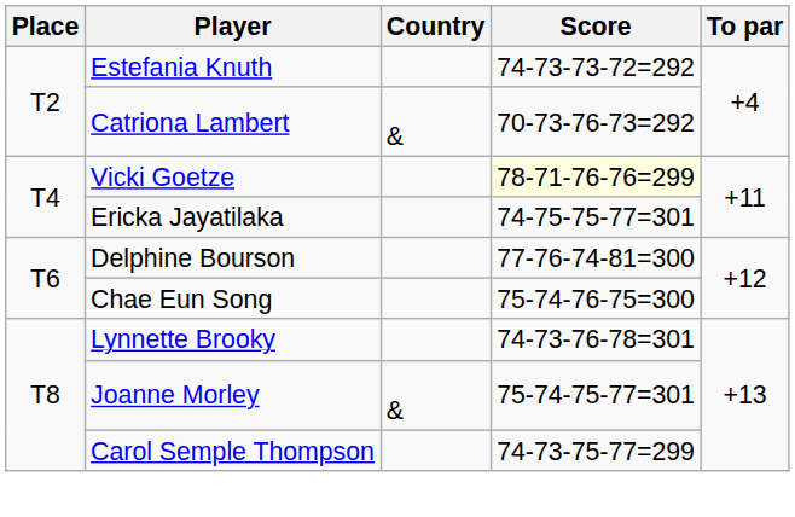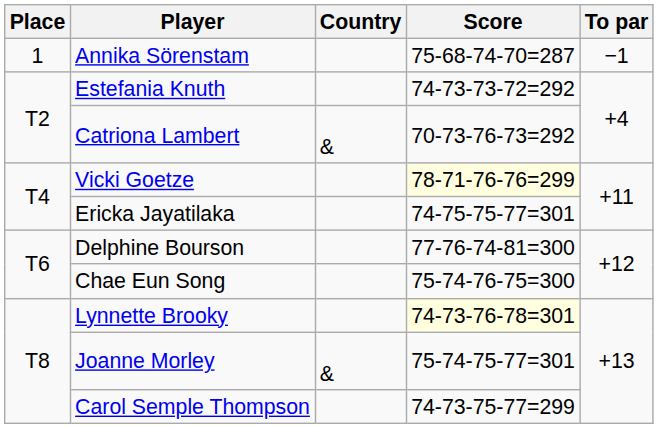 <table class="wikitable" style="font-size:95%;">
 <tr>
 <th>Place</th>
 <th>Player</th>
 <th>Country</th>
 <th>Score</th>
 <th>To par</th>
+</tr>
+<tr>
+<td align=center>1</td>
+<td><a href='#'>Annika Sörenstam</a></td>
+<td></td>
+<td>75-68-74-70=287</td>
+<td align=center>−1</td>
 </tr>
 <tr>
 <td rowspan=2 align=center>T2</td>
 <td><a href='#'>Estefania Knuth</a></td>
 <td></td>
 <td>74-73-73-72=292</td>
 <td rowspan=2 align=center>+4</td>
 </tr>
 <tr>
 <td><a href='#'>Catriona Lambert</a></td>
 <td><br>& </td>
 <td>70-73-76-73=292</td>
 </tr>
 <tr>
 <td rowspan=2 align=center>T4</td>
 <td><a href='#'>Vicki Goetze</a></td>
 <td></td>
 <td style="background: lightyellow;">78-71-76-76=299</td>
 <td rowspan=2 align=center>+11</td>
 </tr>
 <tr>
 <td>Ericka Jayatilaka</td>
 <td></td>
 <td>74-75-75-77=301</td>
 </tr>
 <tr>
 <td rowspan=2 align=center>T6</td>
 <td>Delphine Bourson</td>
 <td></td>
 <td>77-76-74-81=300</td>
 <td rowspan=2 align=center>+12</td>
 </tr>
 <tr>
 <td>Chae Eun Song</td>
 <td></td>
 <td>75-74-76-75=300</td>
 </tr>
 <tr>
 <td rowspan=3 align=center>T8</td>
 <td><a href='#'>Lynnette Brooky</a></td>
 <td></td>
-<td>74-73-76-78=301</td>
+<td style="background: lightyellow;">74-73-76-78=301</td>
 <td rowspan=3 align=center>+13</td>
 </tr>
 <tr>
 <td><a href='#'>Joanne Morley</a></td>
 <td><br>& </td>
 <td>75-74-75-77=301</td>
 </tr>
 <tr>
 <td><a href='#'>Carol Semple Thompson</a></td>
 <td></td>
 <td>74-73-75-77=299</td>
 </tr>
 </table>
